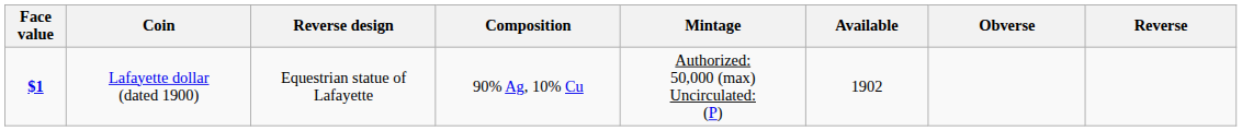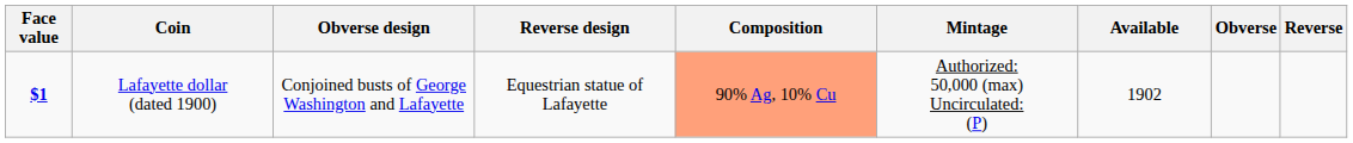 <table class="wikitable">
 <tr>
 <th width="5%">Face value</th>
 <th width="15%">Coin</th>
+<th width="15%">Obverse design</th>
 <th width="15%">Reverse design</th>
 <th width="15%">Composition</th>
 <th width="15%">Mintage</th>
 <th width="10%">Available</th>
 <th>Obverse</th>
 <th>Reverse</th>
 </tr>
 <tr>
 <td align="center"><strong><a href='#'>$1</a></strong></td>
 <td align="center"><a href='#'>Lafayette dollar</a><br>(dated 1900)</td>
+<td align="center">Conjoined busts of <a href='#'>George Washington</a> and <a href='#'>Lafayette</a></td>
 <td align="center">Equestrian statue of Lafayette</td>
-<td align="center">90% <a href='#'>Ag</a>, 10% <a href='#'>Cu</a></td>
+<td align="center" style="background: lightsalmon;">90% <a href='#'>Ag</a>, 10% <a href='#'>Cu</a></td>
 <td align="center"><u>Authorized:</u><br>50,000 (max)<br><u>Uncirculated:</u><br> (<a href='#'>P</a>)</td>
 <td align="center">1902</td>
 <td></td>
 <td></td>
 </tr>
 </table>
